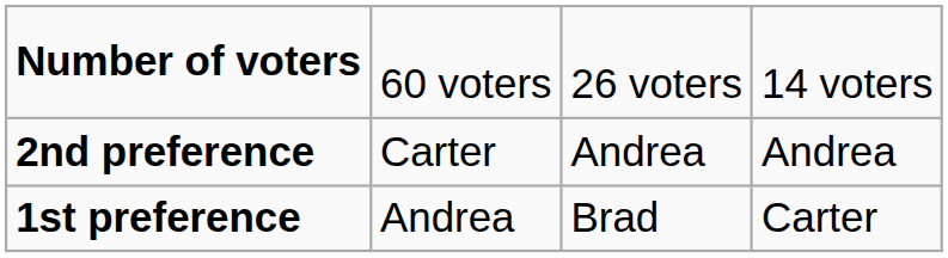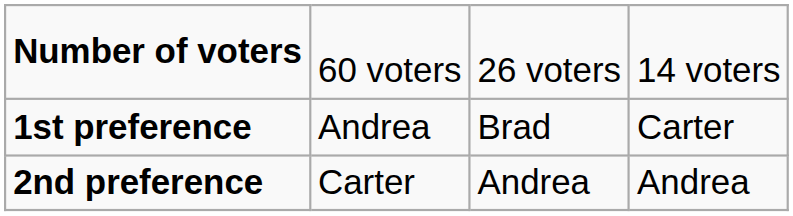 <table class="wikitable" border="1">
 <tr>
 <td><strong>Number of voters</strong></td>
 <td valign="top"><br>60 voters</td>
 <td valign=top><br>26 voters</td>
 <td valign="top"><br>14 voters</td>
 </tr>
 <tr>
+<td><strong>1st preference</strong></td>
+<td>Andrea</td>
+<td>Brad</td>
+<td>Carter</td>
+</tr>
+<tr>
 <td><strong>2nd preference</strong></td>
 <td>Carter</td>
 <td>Andrea</td>
 <td>Andrea</td>
 </tr>
-<tr>
-<td><strong>1st preference</strong></td>
-<td>Andrea</td>
-<td>Brad</td>
-<td>Carter</td>
-</tr>
 </table>
